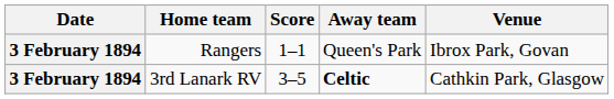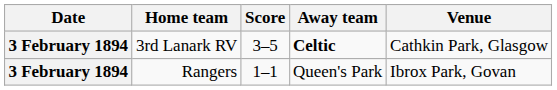 <table class="wikitable football-result-list" style="max-width: 80em; text-align: center">
 <tr>
 <th scope="col">Date</th>
 <th scope="col">Home team</th>
 <th scope="col">Score</th>
 <th scope="col">Away team</th>
 <th scope="col">Venue</th>
 </tr>
 <tr>
 <th scope="row">3 February 1894</th>
+<td align=right>3rd Lanark RV</td>
+<td>3–5</td>
+<td align=left><strong>Celtic</strong></td>
+<td align=left>Cathkin Park, Glasgow</td>
+</tr>
+<tr>
+<th scope="row">3 February 1894</th>
 <td align=right>Rangers</td>
 <td>1–1</td>
 <td align=left>Queen's Park</td>
 <td align=left>Ibrox Park, Govan</td>
 </tr>
-<tr>
-<th scope="row">3 February 1894</th>
-<td align=right>3rd Lanark RV</td>
-<td>3–5</td>
-<td align=left><strong>Celtic</strong></td>
-<td align=left>Cathkin Park, Glasgow</td>
-</tr>
 </table>
